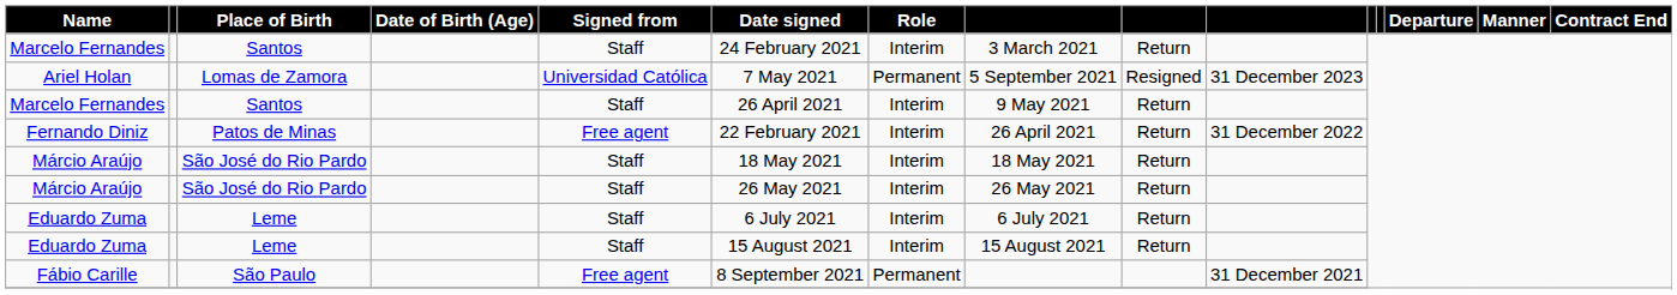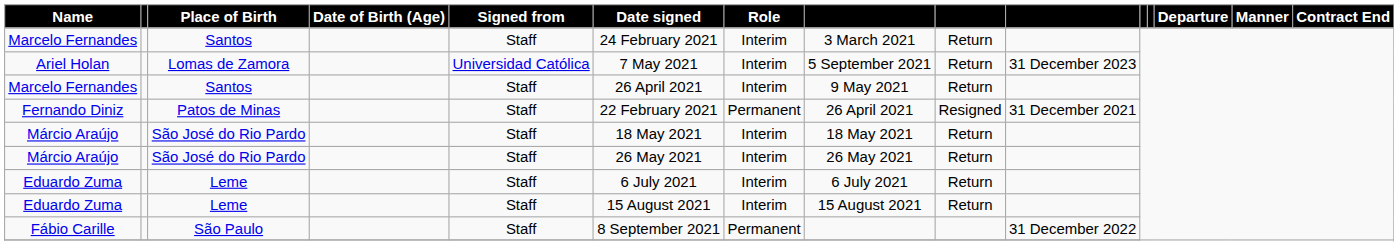 <table class="wikitable" style="text-align:center; font-size:85%; width:100%">
 <tr>
 <th style="background:#000000; color:#FFFFFF; text-align:center;">Name</th>
 <th style="background:#000000; color:#FFFFFF; text-align:center;"></th>
 <th style="background:#000000; color:#FFFFFF; text-align:center;">Place of Birth</th>
 <th style="background:#000000; color:#FFFFFF; text-align:center;">Date of Birth (Age)</th>
 <th style="background:#000000; color:#FFFFFF; text-align:center;">Signed from</th>
 <th style="background:#000000; color:#FFFFFF; text-align:center;">Date signed</th>
 <th style="background:#000000; color:#FFFFFF; text-align:center;">Role</th>
 <th style="background:#000000; color:#FFFFFF; text-align:center;"></th>
 <th style="background:#000000; color:#FFFFFF; text-align:center;"></th>
 <th style="background:#000000; color:#FFFFFF; text-align:center;"></th>
 <th style="background:#000000; color:#FFFFFF; text-align:center;"></th>
 <th style="background:#000000; color:#FFFFFF; text-align:center;"></th>
 <th style="background:#000000; color:#FFFFFF; text-align:center;">Departure</th>
 <th style="background:#000000; color:#FFFFFF; text-align:center;">Manner</th>
 <th style="background:#000000; color:#FFFFFF; text-align:center;">Contract End</th>
 </tr>
 <tr>
 <td><a href='#'>Marcelo Fernandes</a></td>
 <td></td>
 <td><a href='#'>Santos</a> </td>
 <td></td>
 <td>Staff</td>
 <td>24 February 2021</td>
 <td>Interim<br></td>
 <td>3 March 2021</td>
 <td>Return</td>
 <td></td>
 </tr>
 <tr>
 <td><a href='#'>Ariel Holan</a></td>
 <td></td>
 <td><a href='#'>Lomas de Zamora</a></td>
 <td></td>
 <td><a href='#'>Universidad Católica</a> </td>
 <td>7 May 2021</td>
-<td>Permanent<br></td>
+<td>Interim<br></td>
 <td>5 September 2021</td>
-<td>Resigned</td>
+<td>Return</td>
 <td>31 December 2023</td>
 </tr>
 <tr>
 <td><a href='#'>Marcelo Fernandes</a></td>
 <td></td>
 <td><a href='#'>Santos</a> </td>
 <td></td>
 <td>Staff</td>
 <td>26 April 2021</td>
 <td>Interim<br></td>
 <td>9 May 2021</td>
 <td>Return</td>
 <td></td>
 </tr>
 <tr>
 <td><a href='#'>Fernando Diniz</a></td>
 <td></td>
 <td><a href='#'>Patos de Minas</a> </td>
 <td></td>
-<td><a href='#'>Free agent</a></td>
+<td>Staff</td>
 <td>22 February 2021</td>
-<td>Interim<br></td>
+<td>Permanent<br></td>
 <td>26 April 2021</td>
-<td>Return</td>
-<td>31 December 2022</td>
+<td>Resigned</td>
+<td>31 December 2021</td>
 </tr>
 <tr>
 <td><a href='#'>Márcio Araújo</a></td>
 <td></td>
 <td><a href='#'>São José do Rio Pardo</a> </td>
 <td></td>
 <td>Staff</td>
 <td>18 May 2021</td>
 <td>Interim<br></td>
 <td>18 May 2021</td>
 <td>Return</td>
 <td></td>
 </tr>
 <tr>
 <td><a href='#'>Márcio Araújo</a></td>
 <td></td>
 <td><a href='#'>São José do Rio Pardo</a> </td>
 <td></td>
 <td>Staff</td>
 <td>26 May 2021</td>
 <td>Interim<br></td>
 <td>26 May 2021</td>
 <td>Return</td>
 <td></td>
 </tr>
 <tr>
 <td><a href='#'>Eduardo Zuma</a></td>
 <td></td>
 <td><a href='#'>Leme</a> </td>
 <td></td>
 <td>Staff</td>
 <td>6 July 2021</td>
 <td>Interim<br></td>
 <td>6 July 2021</td>
 <td>Return</td>
 <td></td>
 </tr>
 <tr>
 <td><a href='#'>Eduardo Zuma</a></td>
 <td></td>
 <td><a href='#'>Leme</a> </td>
 <td></td>
 <td>Staff</td>
 <td>15 August 2021</td>
 <td>Interim<br></td>
 <td>15 August 2021</td>
 <td>Return</td>
 <td></td>
 </tr>
 <tr>
 <td><a href='#'>Fábio Carille</a></td>
 <td></td>
 <td><a href='#'>São Paulo</a> </td>
 <td></td>
-<td><a href='#'>Free agent</a></td>
+<td>Staff</td>
 <td>8 September 2021</td>
 <td>Permanent<br></td>
 <td></td>
 <td></td>
-<td>31 December 2021</td>
+<td>31 December 2022</td>
 </tr>
 <tr>
 </tr>
 </table>
